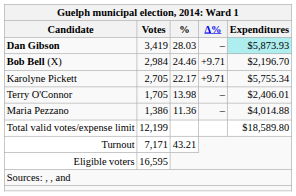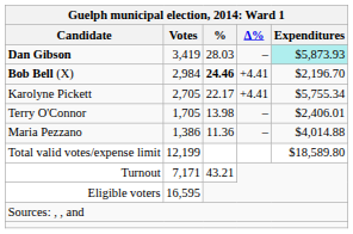 <table class="wikitable collapsible">
 <tr>
 <th colspan="5">Guelph municipal election, 2014: Ward 1</th>
 </tr>
 <tr>
 <th>Candidate</th>
 <th>Votes</th>
 <th>%</th>
 <th><a href='#'>Δ%</a></th>
 <th>Expenditures</th>
 </tr>
 <tr>
 <td><strong>Dan Gibson</strong></td>
 <td align="right">3,419</td>
 <td align="right">28.03</td>
 <td align="right">–</td>
 <td align="right" style="background: paleturquoise;">$5,873.93</td>
 </tr>
 <tr>
 <td><strong>Bob Bell</strong> (X)</td>
 <td align="right">2,984</td>
-<td align="right">24.46</td>
-<td align="right">+9.71</td>
+<td align="right"><strong>24.46</strong></td>
+<td align="right">+4.41</td>
 <td align="right">$2,196.70</td>
 </tr>
 <tr>
 <td>Karolyne Pickett</td>
 <td align="right">2,705</td>
 <td align="right">22.17</td>
-<td align="right">+9.71</td>
+<td align="right">+4.41</td>
 <td align="right">$5,755.34</td>
 </tr>
 <tr>
 <td>Terry O'Connor</td>
 <td align="right">1,705</td>
 <td align="right">13.98</td>
 <td align="right">–</td>
 <td align="right">$2,406.01</td>
 </tr>
 <tr>
 <td>Maria Pezzano</td>
 <td align="right">1,386</td>
 <td align="right">11.36</td>
 <td align="right">–</td>
 <td align="right">$4,014.88</td>
 </tr>
 <tr>
 <td style="text-align:right;background: white;">Total valid votes/expense limit</td>
 <td style="text-align:right;background: white;">12,199</td>
 <td style="text-align:right;background: white;"></td>
 <td style="text-align:right;background: white;"> </td>
 <td style="text-align:right;background: white;">$18,589.80</td>
 </tr>
 <tr>
 <td style="text-align:right;background: white;">Turnout</td>
 <td style="text-align:right;background: white;">7,171</td>
 <td style="text-align:right;background: white;">43.21</td>
 </tr>
 <tr>
 <td style="text-align:right;background: white;">Eligible voters</td>
 <td style="text-align:right;background: white;">16,595</td>
 </tr>
 <tr>
 <td colspan="5">Sources: , , and </td>
 </tr>
 <tr>
 <td colspan="5"></td>
 </tr>
 </table>
